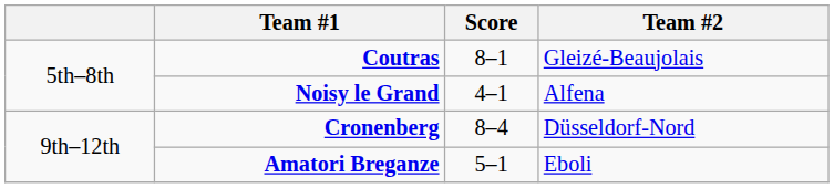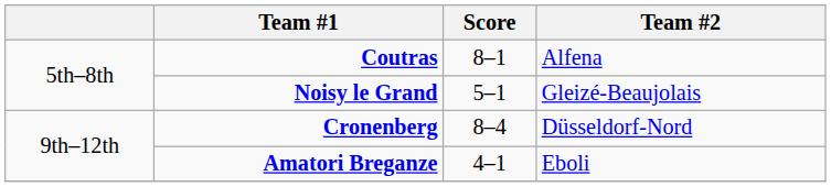 <table class=wikitable style="text-align:center">
 <tr>
 <th width=100></th>
 <th width=200>Team #1</th>
 <th width=60>Score</th>
 <th width=200>Team #2</th>
 </tr>
 <tr>
 <td rowspan=2>5th–8th</td>
 <td align=right><strong><a href='#'>Coutras</a></strong> </td>
 <td align=center>8–1</td>
-<td align=left> <a href='#'>Gleizé-Beaujolais</a></td>
+<td align=left> <a href='#'>Alfena</a></td>
 </tr>
 <tr>
 <td align=right><strong><a href='#'>Noisy le Grand</a></strong> </td>
-<td align=center>4–1</td>
-<td align=left> <a href='#'>Alfena</a></td>
+<td align=center>5–1</td>
+<td align=left> <a href='#'>Gleizé-Beaujolais</a></td>
 </tr>
 <tr>
 <td rowspan=2>9th–12th</td>
 <td align=right><strong><a href='#'>Cronenberg</a></strong> </td>
 <td align=center>8–4</td>
 <td align=left> <a href='#'>Düsseldorf-Nord</a></td>
 </tr>
 <tr>
 <td align=right><strong><a href='#'>Amatori Breganze</a></strong> </td>
-<td align=center>5–1</td>
+<td align=center>4–1</td>
 <td align=left> <a href='#'>Eboli</a></td>
 </tr>
 <tr>
 </tr>
 </table>
